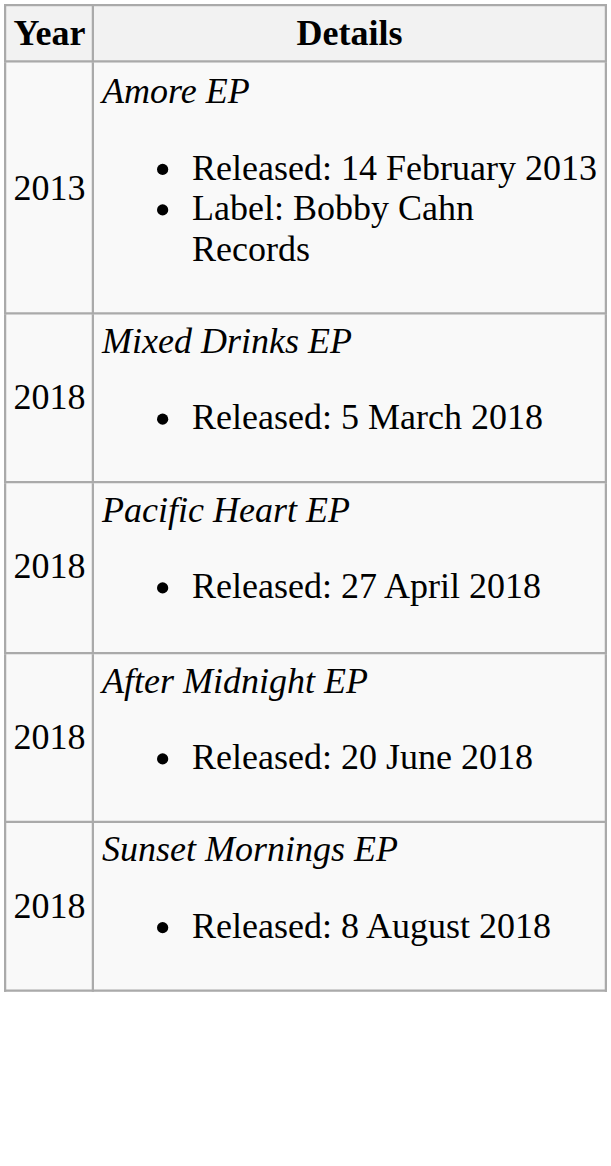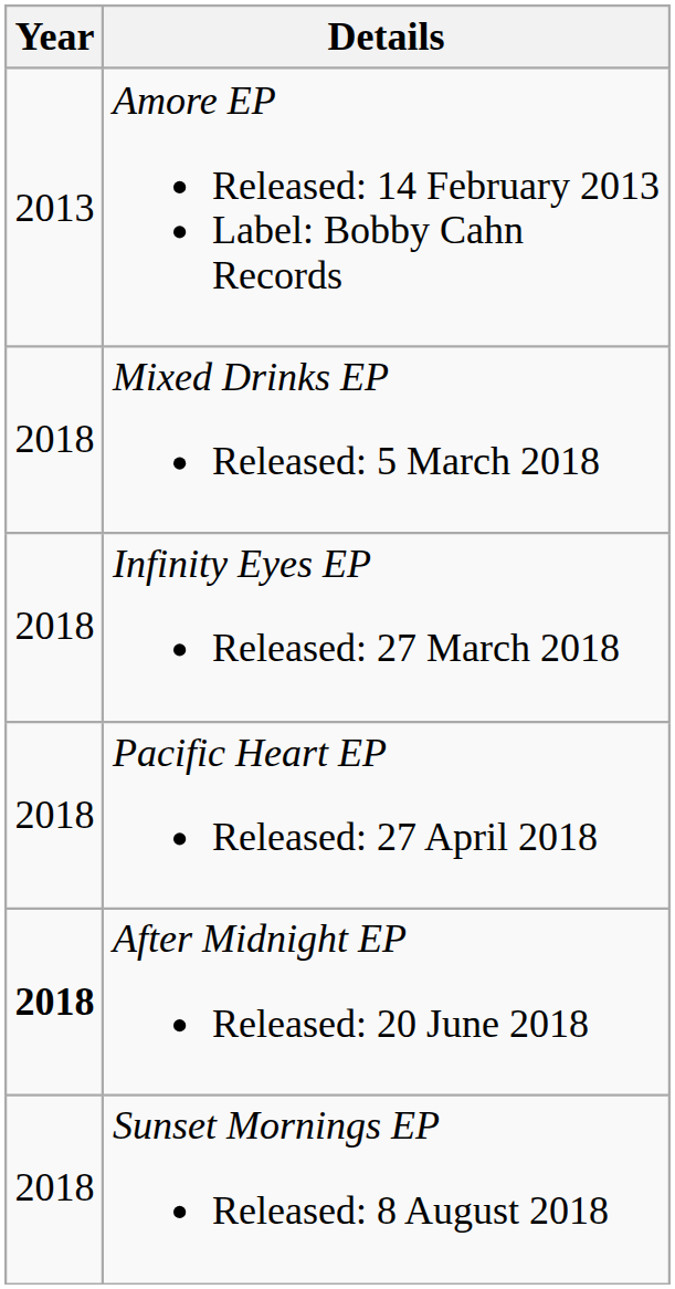 <table class="wikitable">
 <tr>
 <th>Year</th>
 <th style="width:220px;">Details</th>
 </tr>
 <tr>
 <td>2013</td>
 <td><em>Amore EP</em><br><ul><li>Released: 14 February 2013</li><li>Label: Bobby Cahn Records</li></ul></td>
 </tr>
 <tr>
 <td>2018</td>
 <td><em>Mixed Drinks EP</em><br><ul><li>Released: 5 March 2018</li></ul></td>
 </tr>
 <tr>
 <td>2018</td>
+<td><em>Infinity Eyes EP</em><br><ul><li>Released: 27 March 2018</li></ul></td>
+</tr>
+<tr>
+<td>2018</td>
 <td><em>Pacific Heart EP</em><br><ul><li>Released: 27 April 2018</li></ul></td>
 </tr>
 <tr>
-<td>2018</td>
+<td><strong>2018</strong></td>
 <td><em>After Midnight EP</em><br><ul><li>Released: 20 June 2018</li></ul></td>
 </tr>
 <tr>
 <td>2018</td>
 <td><em>Sunset Mornings EP</em><br><ul><li>Released: 8 August 2018</li></ul></td>
 </tr>
 </table>
